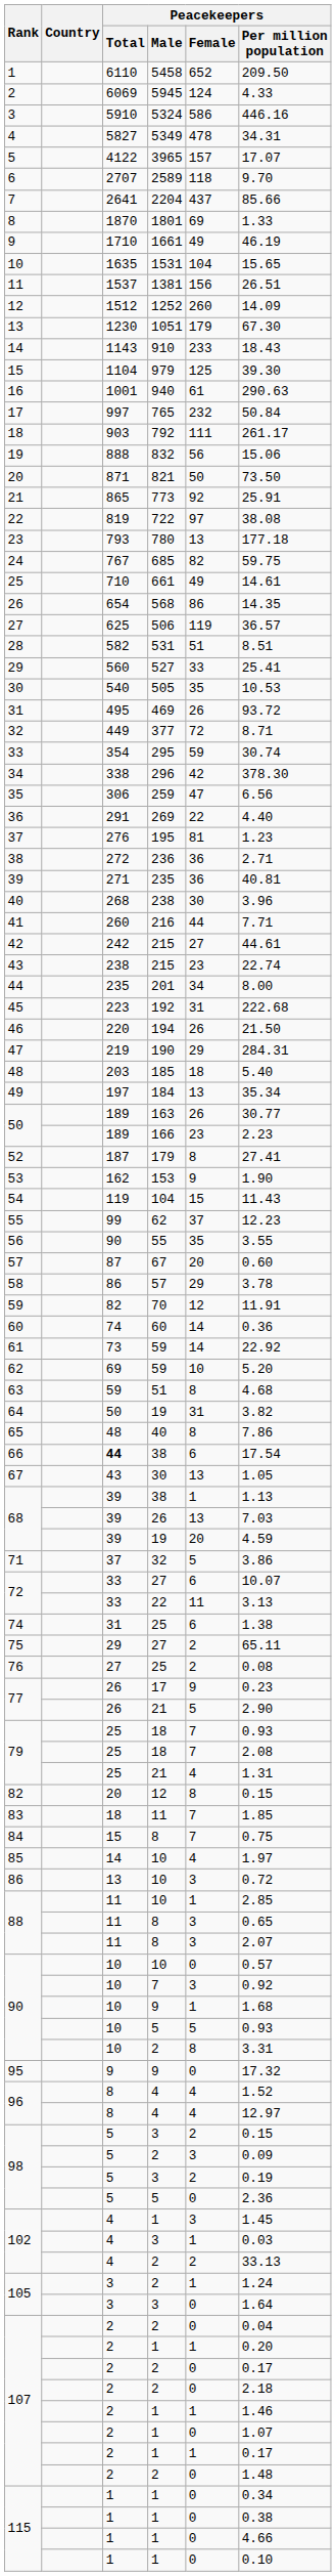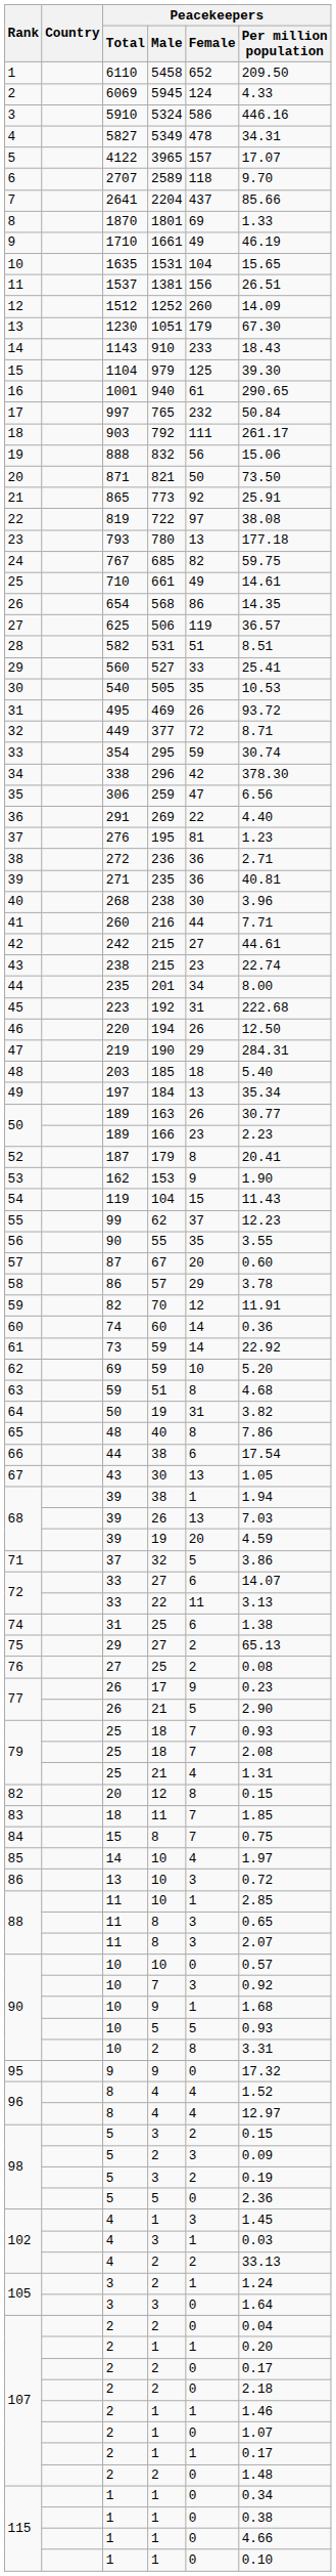 <table class="wikitable sortable sticky-header-multi" style=text-align:left" style="margin:1em auto;">
 <tr>
 <th rowspan=2>Rank</th>
 <th rowspan=2>Country</th>
 <th colspan=4>Peacekeepers</th>
 </tr>
 <tr>
 <th>Total</th>
 <th>Male</th>
 <th>Female</th>
 <th>Per million<br>population</th>
 </tr>
 <tr>
 <td>1</td>
 <td></td>
 <td>6110</td>
 <td>5458</td>
 <td>652</td>
 <td>209.50</td>
 </tr>
 <tr>
 <td>2</td>
 <td></td>
 <td>6069</td>
 <td>5945</td>
 <td>124</td>
 <td>4.33</td>
 </tr>
 <tr>
 <td>3</td>
 <td></td>
 <td>5910</td>
 <td>5324</td>
 <td>586</td>
 <td>446.16</td>
 </tr>
 <tr>
 <td>4</td>
 <td></td>
 <td>5827</td>
 <td>5349</td>
 <td>478</td>
 <td>34.31</td>
 </tr>
 <tr>
 <td>5</td>
 <td></td>
 <td>4122</td>
 <td>3965</td>
 <td>157</td>
 <td>17.07</td>
 </tr>
 <tr>
 <td>6</td>
 <td></td>
 <td>2707</td>
 <td>2589</td>
 <td>118</td>
 <td>9.70</td>
 </tr>
 <tr>
 <td>7</td>
 <td></td>
 <td>2641</td>
 <td>2204</td>
 <td>437</td>
 <td>85.66</td>
 </tr>
 <tr>
 <td>8</td>
 <td></td>
 <td>1870</td>
 <td>1801</td>
 <td>69</td>
 <td>1.33</td>
 </tr>
 <tr>
 <td>9</td>
 <td></td>
 <td>1710</td>
 <td>1661</td>
 <td>49</td>
 <td>46.19</td>
 </tr>
 <tr>
 <td>10</td>
 <td></td>
 <td>1635</td>
 <td>1531</td>
 <td>104</td>
 <td>15.65</td>
 </tr>
 <tr>
 <td>11</td>
 <td></td>
 <td>1537</td>
 <td>1381</td>
 <td>156</td>
 <td>26.51</td>
 </tr>
 <tr>
 <td>12</td>
 <td></td>
 <td>1512</td>
 <td>1252</td>
 <td>260</td>
 <td>14.09</td>
 </tr>
 <tr>
 <td>13</td>
 <td></td>
 <td>1230</td>
 <td>1051</td>
 <td>179</td>
 <td>67.30</td>
 </tr>
 <tr>
 <td>14</td>
 <td></td>
 <td>1143</td>
 <td>910</td>
 <td>233</td>
 <td>18.43</td>
 </tr>
 <tr>
 <td>15</td>
 <td></td>
 <td>1104</td>
 <td>979</td>
 <td>125</td>
 <td>39.30</td>
 </tr>
 <tr>
 <td>16</td>
 <td></td>
 <td>1001</td>
 <td>940</td>
 <td>61</td>
-<td>290.63</td>
+<td>290.65</td>
 </tr>
 <tr>
 <td>17</td>
 <td></td>
 <td>997</td>
 <td>765</td>
 <td>232</td>
 <td>50.84</td>
 </tr>
 <tr>
 <td>18</td>
 <td></td>
 <td>903</td>
 <td>792</td>
 <td>111</td>
 <td>261.17</td>
 </tr>
 <tr>
 <td>19</td>
 <td></td>
 <td>888</td>
 <td>832</td>
 <td>56</td>
 <td>15.06</td>
 </tr>
 <tr>
 <td>20</td>
 <td></td>
 <td>871</td>
 <td>821</td>
 <td>50</td>
 <td>73.50</td>
 </tr>
 <tr>
 <td>21</td>
 <td></td>
 <td>865</td>
 <td>773</td>
 <td>92</td>
 <td>25.91</td>
 </tr>
 <tr>
 <td>22</td>
 <td></td>
 <td>819</td>
 <td>722</td>
 <td>97</td>
 <td>38.08</td>
 </tr>
 <tr>
 <td>23</td>
 <td></td>
 <td>793</td>
 <td>780</td>
 <td>13</td>
 <td>177.18</td>
 </tr>
 <tr>
 <td>24</td>
 <td></td>
 <td>767</td>
 <td>685</td>
 <td>82</td>
 <td>59.75</td>
 </tr>
 <tr>
 <td>25</td>
 <td></td>
 <td>710</td>
 <td>661</td>
 <td>49</td>
 <td>14.61</td>
 </tr>
 <tr>
 <td>26</td>
 <td></td>
 <td>654</td>
 <td>568</td>
 <td>86</td>
 <td>14.35</td>
 </tr>
 <tr>
 <td>27</td>
 <td></td>
 <td>625</td>
 <td>506</td>
 <td>119</td>
 <td>36.57</td>
 </tr>
 <tr>
 <td>28</td>
 <td></td>
 <td>582</td>
 <td>531</td>
 <td>51</td>
 <td>8.51</td>
 </tr>
 <tr>
 <td>29</td>
 <td></td>
 <td>560</td>
 <td>527</td>
 <td>33</td>
 <td>25.41</td>
 </tr>
 <tr>
 <td>30</td>
 <td></td>
 <td>540</td>
 <td>505</td>
 <td>35</td>
 <td>10.53</td>
 </tr>
 <tr>
 <td>31</td>
 <td></td>
 <td>495</td>
 <td>469</td>
 <td>26</td>
 <td>93.72</td>
 </tr>
 <tr>
 <td>32</td>
 <td></td>
 <td>449</td>
 <td>377</td>
 <td>72</td>
 <td>8.71</td>
 </tr>
 <tr>
 <td>33</td>
 <td></td>
 <td>354</td>
 <td>295</td>
 <td>59</td>
 <td>30.74</td>
 </tr>
 <tr>
 <td>34</td>
 <td></td>
 <td>338</td>
 <td>296</td>
 <td>42</td>
 <td>378.30</td>
 </tr>
 <tr>
 <td>35</td>
 <td></td>
 <td>306</td>
 <td>259</td>
 <td>47</td>
 <td>6.56</td>
 </tr>
 <tr>
 <td>36</td>
 <td></td>
 <td>291</td>
 <td>269</td>
 <td>22</td>
 <td>4.40</td>
 </tr>
 <tr>
 <td>37</td>
 <td></td>
 <td>276</td>
 <td>195</td>
 <td>81</td>
 <td>1.23</td>
 </tr>
 <tr>
 <td>38</td>
 <td></td>
 <td>272</td>
 <td>236</td>
 <td>36</td>
 <td>2.71</td>
 </tr>
 <tr>
 <td>39</td>
 <td></td>
 <td>271</td>
 <td>235</td>
 <td>36</td>
 <td>40.81</td>
 </tr>
 <tr>
 <td>40</td>
 <td></td>
 <td>268</td>
 <td>238</td>
 <td>30</td>
 <td>3.96</td>
 </tr>
 <tr>
 <td>41</td>
 <td></td>
 <td>260</td>
 <td>216</td>
 <td>44</td>
 <td>7.71</td>
 </tr>
 <tr>
 <td>42</td>
 <td></td>
 <td>242</td>
 <td>215</td>
 <td>27</td>
 <td>44.61</td>
 </tr>
 <tr>
 <td>43</td>
 <td></td>
 <td>238</td>
 <td>215</td>
 <td>23</td>
 <td>22.74</td>
 </tr>
 <tr>
 <td>44</td>
 <td></td>
 <td>235</td>
 <td>201</td>
 <td>34</td>
 <td>8.00</td>
 </tr>
 <tr>
 <td>45</td>
 <td></td>
 <td>223</td>
 <td>192</td>
 <td>31</td>
 <td>222.68</td>
 </tr>
 <tr>
 <td>46</td>
 <td></td>
 <td>220</td>
 <td>194</td>
 <td>26</td>
-<td>21.50</td>
+<td>12.50</td>
 </tr>
 <tr>
 <td>47</td>
 <td></td>
 <td>219</td>
 <td>190</td>
 <td>29</td>
 <td>284.31</td>
 </tr>
 <tr>
 <td>48</td>
 <td></td>
 <td>203</td>
 <td>185</td>
 <td>18</td>
 <td>5.40</td>
 </tr>
 <tr>
 <td>49</td>
 <td></td>
 <td>197</td>
 <td>184</td>
 <td>13</td>
 <td>35.34</td>
 </tr>
 <tr>
 <td rowspan=2>50</td>
 <td></td>
 <td>189</td>
 <td>163</td>
 <td>26</td>
 <td>30.77</td>
 </tr>
 <tr>
 <td></td>
 <td>189</td>
 <td>166</td>
 <td>23</td>
 <td>2.23</td>
 </tr>
 <tr>
 <td>52</td>
 <td></td>
 <td>187</td>
 <td>179</td>
 <td>8</td>
-<td>27.41</td>
+<td>20.41</td>
 </tr>
 <tr>
 <td>53</td>
 <td></td>
 <td>162</td>
 <td>153</td>
 <td>9</td>
 <td>1.90</td>
 </tr>
 <tr>
 <td>54</td>
 <td></td>
 <td>119</td>
 <td>104</td>
 <td>15</td>
 <td>11.43</td>
 </tr>
 <tr>
 <td>55</td>
 <td></td>
 <td>99</td>
 <td>62</td>
 <td>37</td>
 <td>12.23</td>
 </tr>
 <tr>
 <td>56</td>
 <td></td>
 <td>90</td>
 <td>55</td>
 <td>35</td>
 <td>3.55</td>
 </tr>
 <tr>
 <td>57</td>
 <td></td>
 <td>87</td>
 <td>67</td>
 <td>20</td>
 <td>0.60</td>
 </tr>
 <tr>
 <td>58</td>
 <td></td>
 <td>86</td>
 <td>57</td>
 <td>29</td>
 <td>3.78</td>
 </tr>
 <tr>
 <td>59</td>
 <td></td>
 <td>82</td>
 <td>70</td>
 <td>12</td>
 <td>11.91</td>
 </tr>
 <tr>
 <td>60</td>
 <td></td>
 <td>74</td>
 <td>60</td>
 <td>14</td>
 <td>0.36</td>
 </tr>
 <tr>
 <td>61</td>
 <td></td>
 <td>73</td>
 <td>59</td>
 <td>14</td>
 <td>22.92</td>
 </tr>
 <tr>
 <td>62</td>
 <td></td>
 <td>69</td>
 <td>59</td>
 <td>10</td>
 <td>5.20</td>
 </tr>
 <tr>
 <td>63</td>
 <td></td>
 <td>59</td>
 <td>51</td>
 <td>8</td>
 <td>4.68</td>
 </tr>
 <tr>
 <td>64</td>
 <td></td>
 <td>50</td>
 <td>19</td>
 <td>31</td>
 <td>3.82</td>
 </tr>
 <tr>
 <td>65</td>
 <td></td>
 <td>48</td>
 <td>40</td>
 <td>8</td>
 <td>7.86</td>
 </tr>
 <tr>
 <td>66</td>
 <td></td>
-<td><strong>44</strong></td>
+<td>44</td>
 <td>38</td>
 <td>6</td>
 <td>17.54</td>
 </tr>
 <tr>
 <td>67</td>
 <td></td>
 <td>43</td>
 <td>30</td>
 <td>13</td>
 <td>1.05</td>
 </tr>
 <tr>
 <td rowspan=3>68</td>
 <td></td>
 <td>39</td>
 <td>38</td>
 <td>1</td>
-<td>1.13</td>
+<td>1.94</td>
 </tr>
 <tr>
 <td></td>
 <td>39</td>
 <td>26</td>
 <td>13</td>
 <td>7.03</td>
 </tr>
 <tr>
 <td></td>
 <td>39</td>
 <td>19</td>
 <td>20</td>
 <td>4.59</td>
 </tr>
 <tr>
 <td>71</td>
 <td></td>
 <td>37</td>
 <td>32</td>
 <td>5</td>
 <td>3.86</td>
 </tr>
 <tr>
 <td rowspan=2>72</td>
 <td></td>
 <td>33</td>
 <td>27</td>
 <td>6</td>
-<td>10.07</td>
+<td>14.07</td>
 </tr>
 <tr>
 <td></td>
 <td>33</td>
 <td>22</td>
 <td>11</td>
 <td>3.13</td>
 </tr>
 <tr>
 <td>74</td>
 <td></td>
 <td>31</td>
 <td>25</td>
 <td>6</td>
 <td>1.38</td>
 </tr>
 <tr>
 <td>75</td>
 <td></td>
 <td>29</td>
 <td>27</td>
 <td>2</td>
-<td>65.11</td>
+<td>65.13</td>
 </tr>
 <tr>
 <td>76</td>
 <td></td>
 <td>27</td>
 <td>25</td>
 <td>2</td>
 <td>0.08</td>
 </tr>
 <tr>
 <td rowspan=2>77</td>
 <td></td>
 <td>26</td>
 <td>17</td>
 <td>9</td>
 <td>0.23</td>
 </tr>
 <tr>
 <td></td>
 <td>26</td>
 <td>21</td>
 <td>5</td>
 <td>2.90</td>
 </tr>
 <tr>
 <td rowspan=3>79</td>
 <td></td>
 <td>25</td>
 <td>18</td>
 <td>7</td>
 <td>0.93</td>
 </tr>
 <tr>
 <td></td>
 <td>25</td>
 <td>18</td>
 <td>7</td>
 <td>2.08</td>
 </tr>
 <tr>
 <td></td>
 <td>25</td>
 <td>21</td>
 <td>4</td>
 <td>1.31</td>
 </tr>
 <tr>
 <td>82</td>
 <td></td>
 <td>20</td>
 <td>12</td>
 <td>8</td>
 <td>0.15</td>
 </tr>
 <tr>
 <td>83</td>
 <td></td>
 <td>18</td>
 <td>11</td>
 <td>7</td>
 <td>1.85</td>
 </tr>
 <tr>
 <td>84</td>
 <td></td>
 <td>15</td>
 <td>8</td>
 <td>7</td>
 <td>0.75</td>
 </tr>
 <tr>
 <td>85</td>
 <td></td>
 <td>14</td>
 <td>10</td>
 <td>4</td>
 <td>1.97</td>
 </tr>
 <tr>
 <td>86</td>
 <td></td>
 <td>13</td>
 <td>10</td>
 <td>3</td>
 <td>0.72</td>
 </tr>
 <tr>
 <td rowspan=3>88</td>
 <td></td>
 <td>11</td>
 <td>10</td>
 <td>1</td>
 <td>2.85</td>
 </tr>
 <tr>
 <td></td>
 <td>11</td>
 <td>8</td>
 <td>3</td>
 <td>0.65</td>
 </tr>
 <tr>
 <td></td>
 <td>11</td>
 <td>8</td>
 <td>3</td>
 <td>2.07</td>
 </tr>
 <tr>
 <td rowspan=5>90</td>
 <td></td>
 <td>10</td>
 <td>10</td>
 <td>0</td>
 <td>0.57</td>
 </tr>
 <tr>
 <td></td>
 <td>10</td>
 <td>7</td>
 <td>3</td>
 <td>0.92</td>
 </tr>
 <tr>
 <td></td>
 <td>10</td>
 <td>9</td>
 <td>1</td>
 <td>1.68</td>
 </tr>
 <tr>
 <td></td>
 <td>10</td>
 <td>5</td>
 <td>5</td>
 <td>0.93</td>
 </tr>
 <tr>
 <td></td>
 <td>10</td>
 <td>2</td>
 <td>8</td>
 <td>3.31</td>
 </tr>
 <tr>
 <td>95</td>
 <td></td>
 <td>9</td>
 <td>9</td>
 <td>0</td>
 <td>17.32</td>
 </tr>
 <tr>
 <td rowspan=2>96</td>
 <td></td>
 <td>8</td>
 <td>4</td>
 <td>4</td>
 <td>1.52</td>
 </tr>
 <tr>
 <td></td>
 <td>8</td>
 <td>4</td>
 <td>4</td>
 <td>12.97</td>
 </tr>
 <tr>
 <td rowspan=4>98</td>
 <td></td>
 <td>5</td>
 <td>3</td>
 <td>2</td>
 <td>0.15</td>
 </tr>
 <tr>
 <td></td>
 <td>5</td>
 <td>2</td>
 <td>3</td>
 <td>0.09</td>
 </tr>
 <tr>
 <td></td>
 <td>5</td>
 <td>3</td>
 <td>2</td>
 <td>0.19</td>
 </tr>
 <tr>
 <td></td>
 <td>5</td>
 <td>5</td>
 <td>0</td>
 <td>2.36</td>
 </tr>
 <tr>
 <td rowspan=3>102</td>
 <td></td>
 <td>4</td>
 <td>1</td>
 <td>3</td>
 <td>1.45</td>
 </tr>
 <tr>
 <td></td>
 <td>4</td>
 <td>3</td>
 <td>1</td>
 <td>0.03</td>
 </tr>
 <tr>
 <td></td>
 <td>4</td>
 <td>2</td>
 <td>2</td>
 <td>33.13</td>
 </tr>
 <tr>
 <td rowspan=2>105</td>
 <td></td>
 <td>3</td>
 <td>2</td>
 <td>1</td>
 <td>1.24</td>
 </tr>
 <tr>
 <td></td>
 <td>3</td>
 <td>3</td>
 <td>0</td>
 <td>1.64</td>
 </tr>
 <tr>
 <td rowspan=8>107</td>
 <td></td>
 <td>2</td>
 <td>2</td>
 <td>0</td>
 <td>0.04</td>
 </tr>
 <tr>
 <td></td>
 <td>2</td>
 <td>1</td>
 <td>1</td>
 <td>0.20</td>
 </tr>
 <tr>
 <td></td>
 <td>2</td>
 <td>2</td>
 <td>0</td>
 <td>0.17</td>
 </tr>
 <tr>
 <td></td>
 <td>2</td>
 <td>2</td>
 <td>0</td>
 <td>2.18</td>
 </tr>
 <tr>
 <td></td>
 <td>2</td>
 <td>1</td>
 <td>1</td>
 <td>1.46</td>
 </tr>
 <tr>
 <td></td>
 <td>2</td>
 <td>1</td>
 <td>0</td>
 <td>1.07</td>
 </tr>
 <tr>
 <td></td>
 <td>2</td>
 <td>1</td>
 <td>1</td>
 <td>0.17</td>
 </tr>
 <tr>
 <td></td>
 <td>2</td>
 <td>2</td>
 <td>0</td>
 <td>1.48</td>
 </tr>
 <tr>
 <td rowspan=4>115</td>
 <td></td>
 <td>1</td>
 <td>1</td>
 <td>0</td>
 <td>0.34</td>
 </tr>
 <tr>
 <td></td>
 <td>1</td>
 <td>1</td>
 <td>0</td>
 <td>0.38</td>
 </tr>
 <tr>
 <td></td>
 <td>1</td>
 <td>1</td>
 <td>0</td>
 <td>4.66</td>
 </tr>
 <tr>
 <td></td>
 <td>1</td>
 <td>1</td>
 <td>0</td>
 <td>0.10</td>
 </tr>
 </table>
